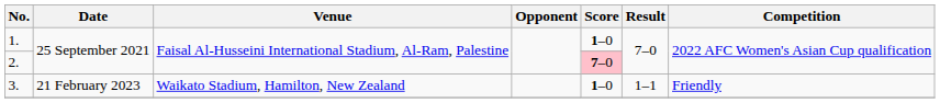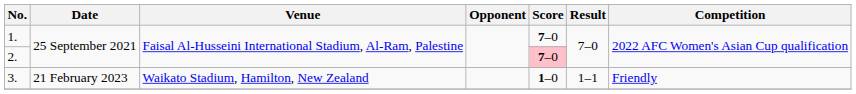 <table class="wikitable">
 <tr>
 <th>No.</th>
 <th>Date</th>
 <th>Venue</th>
 <th>Opponent</th>
 <th>Score</th>
 <th>Result</th>
 <th>Competition</th>
 </tr>
 <tr>
 <td>1.</td>
 <td rowspan=2>25 September 2021</td>
 <td rowspan=2><a href='#'>Faisal Al-Husseini International Stadium</a>, <a href='#'>Al-Ram</a>, <a href='#'>Palestine</a></td>
 <td rowspan=2></td>
-<td align=center><strong>1</strong>–0</td>
+<td align=center><strong>7</strong>–0</td>
 <td rowspan=2 align=center>7–0</td>
 <td rowspan=2><a href='#'>2022 AFC Women's Asian Cup qualification</a></td>
 </tr>
 <tr>
 <td>2.</td>
 <td align=center style="background: pink;"><strong>7</strong>–0</td>
 </tr>
 <tr>
 <td>3.</td>
 <td>21 February 2023</td>
 <td><a href='#'>Waikato Stadium</a>, <a href='#'>Hamilton</a>, <a href='#'>New Zealand</a></td>
 <td></td>
 <td align=center><strong>1</strong>–0</td>
 <td align=center>1–1</td>
 <td><a href='#'>Friendly</a></td>
 </tr>
 <tr>
 </tr>
 </table>
